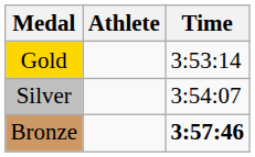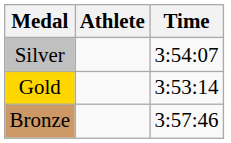 <table class="wikitable">
 <tr>
 <th>Medal</th>
 <th>Athlete</th>
 <th>Time</th>
 </tr>
 <tr>
+<td style="text-align:center;background-color:silver;">Silver</td>
+<td></td>
+<td>3:54:07</td>
+</tr>
+<tr>
 <td style="text-align:center;background-color:gold;">Gold</td>
 <td></td>
 <td>3:53:14</td>
 </tr>
 <tr>
-<td style="text-align:center;background-color:silver;">Silver</td>
-<td></td>
-<td>3:54:07</td>
-</tr>
-<tr>
 <td style="text-align:center;background-color:#CC9966;">Bronze</td>
 <td></td>
-<td><strong>3:57:46</strong></td>
+<td>3:57:46</td>
 </tr>
 </table>
